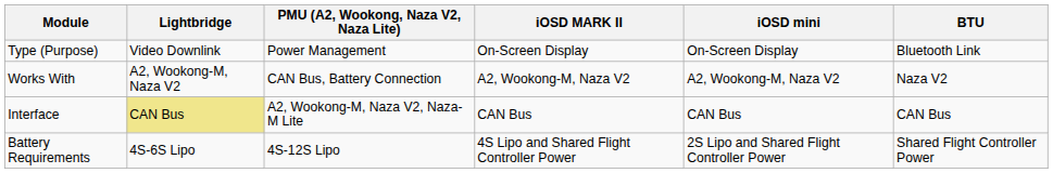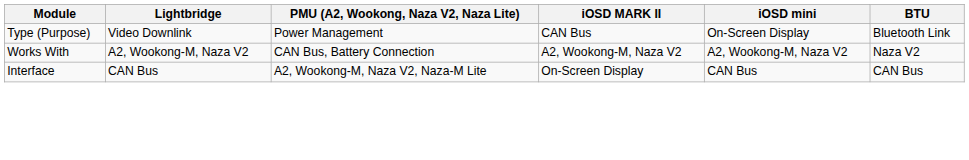 <table class="wikitable sortable" style="width: 100%; margin-right: 0;">
 <tr>
 <th>Module</th>
 <th>Lightbridge</th>
 <th>PMU (A2, Wookong, Naza V2, Naza Lite)</th>
 <th>iOSD MARK II</th>
 <th>iOSD mini</th>
 <th>BTU</th>
 </tr>
 <tr>
 <td>Type (Purpose)</td>
 <td>Video Downlink</td>
 <td>Power Management</td>
-<td>On-Screen Display</td>
+<td>CAN Bus</td>
 <td>On-Screen Display</td>
 <td>Bluetooth Link</td>
 </tr>
 <tr>
 <td>Works With</td>
 <td>A2, Wookong-M, Naza V2</td>
 <td>CAN Bus, Battery Connection</td>
 <td>A2, Wookong-M, Naza V2</td>
 <td>A2, Wookong-M, Naza V2</td>
 <td>Naza V2</td>
 </tr>
 <tr>
 <td>Interface</td>
-<td style="background: khaki;">CAN Bus</td>
+<td>CAN Bus</td>
 <td>A2, Wookong-M, Naza V2, Naza-M Lite</td>
-<td>CAN Bus</td>
+<td>On-Screen Display</td>
 <td>CAN Bus</td>
 <td>CAN Bus</td>
 </tr>
-<tr>
-<td>Battery Requirements</td>
-<td>4S-6S Lipo</td>
-<td>4S-12S Lipo</td>
-<td>4S Lipo and Shared Flight Controller Power</td>
-<td>2S Lipo and Shared Flight Controller Power</td>
-<td>Shared Flight Controller Power</td>
-</tr>
 </table>
